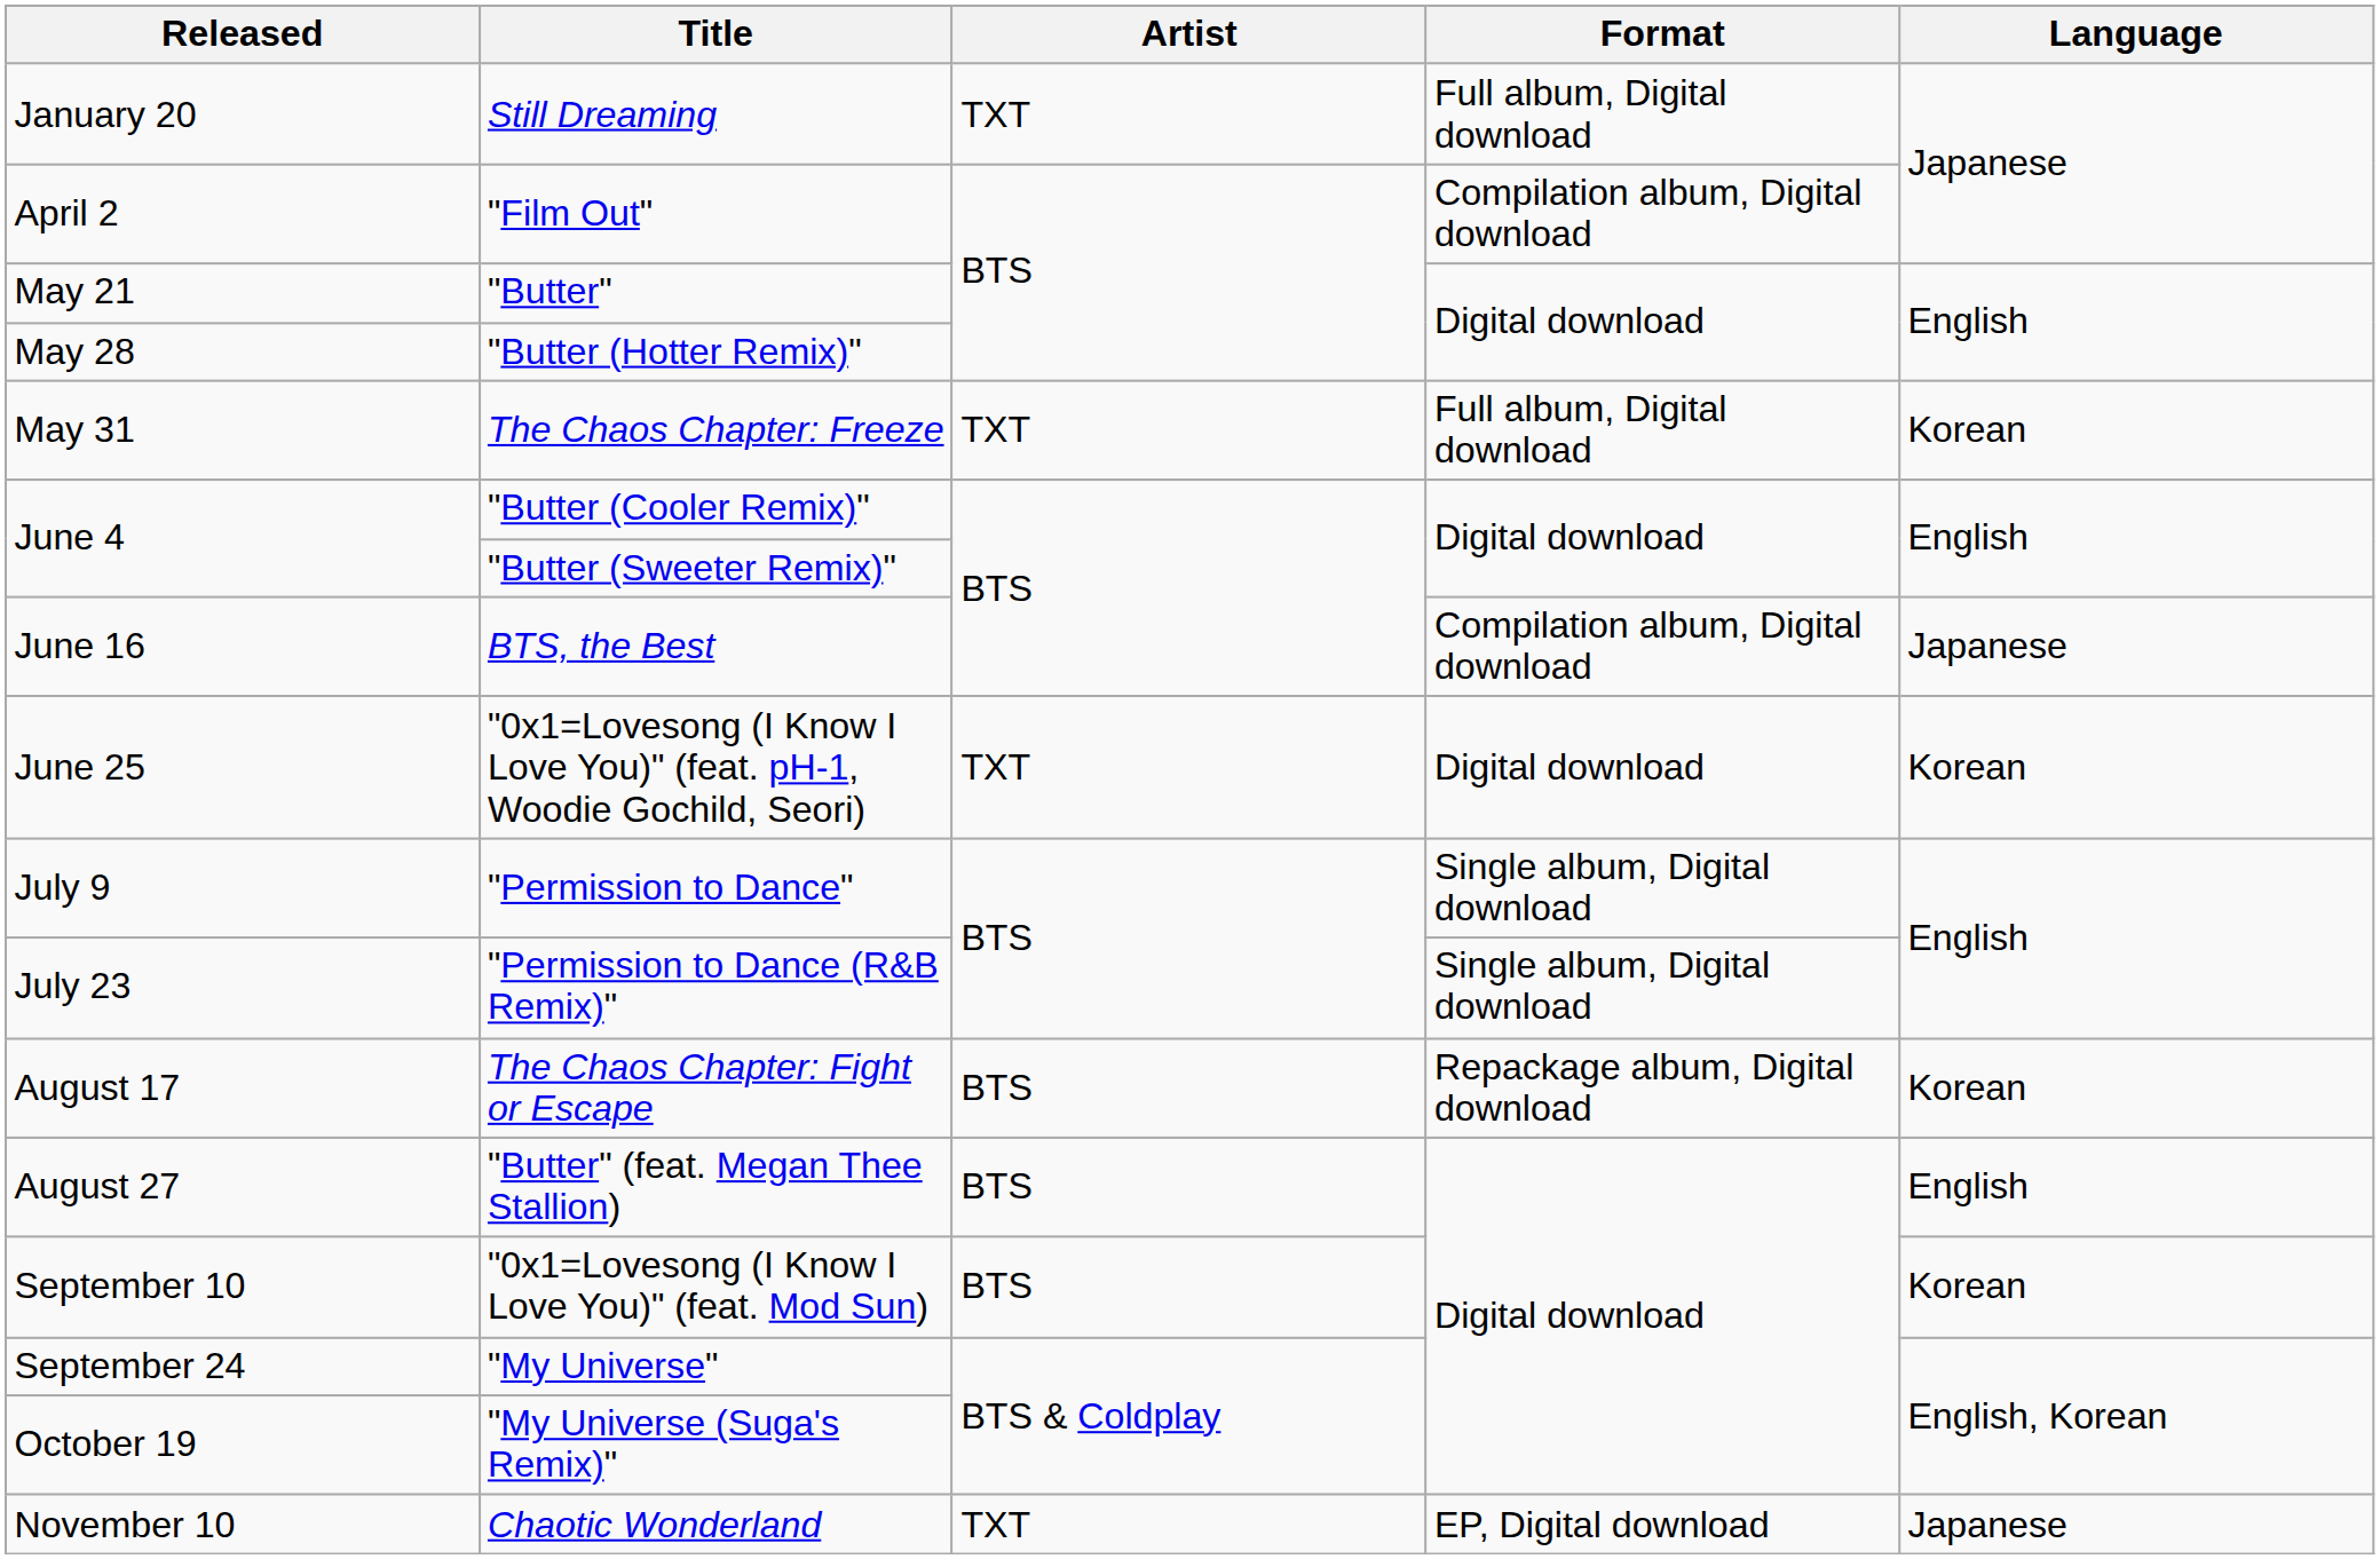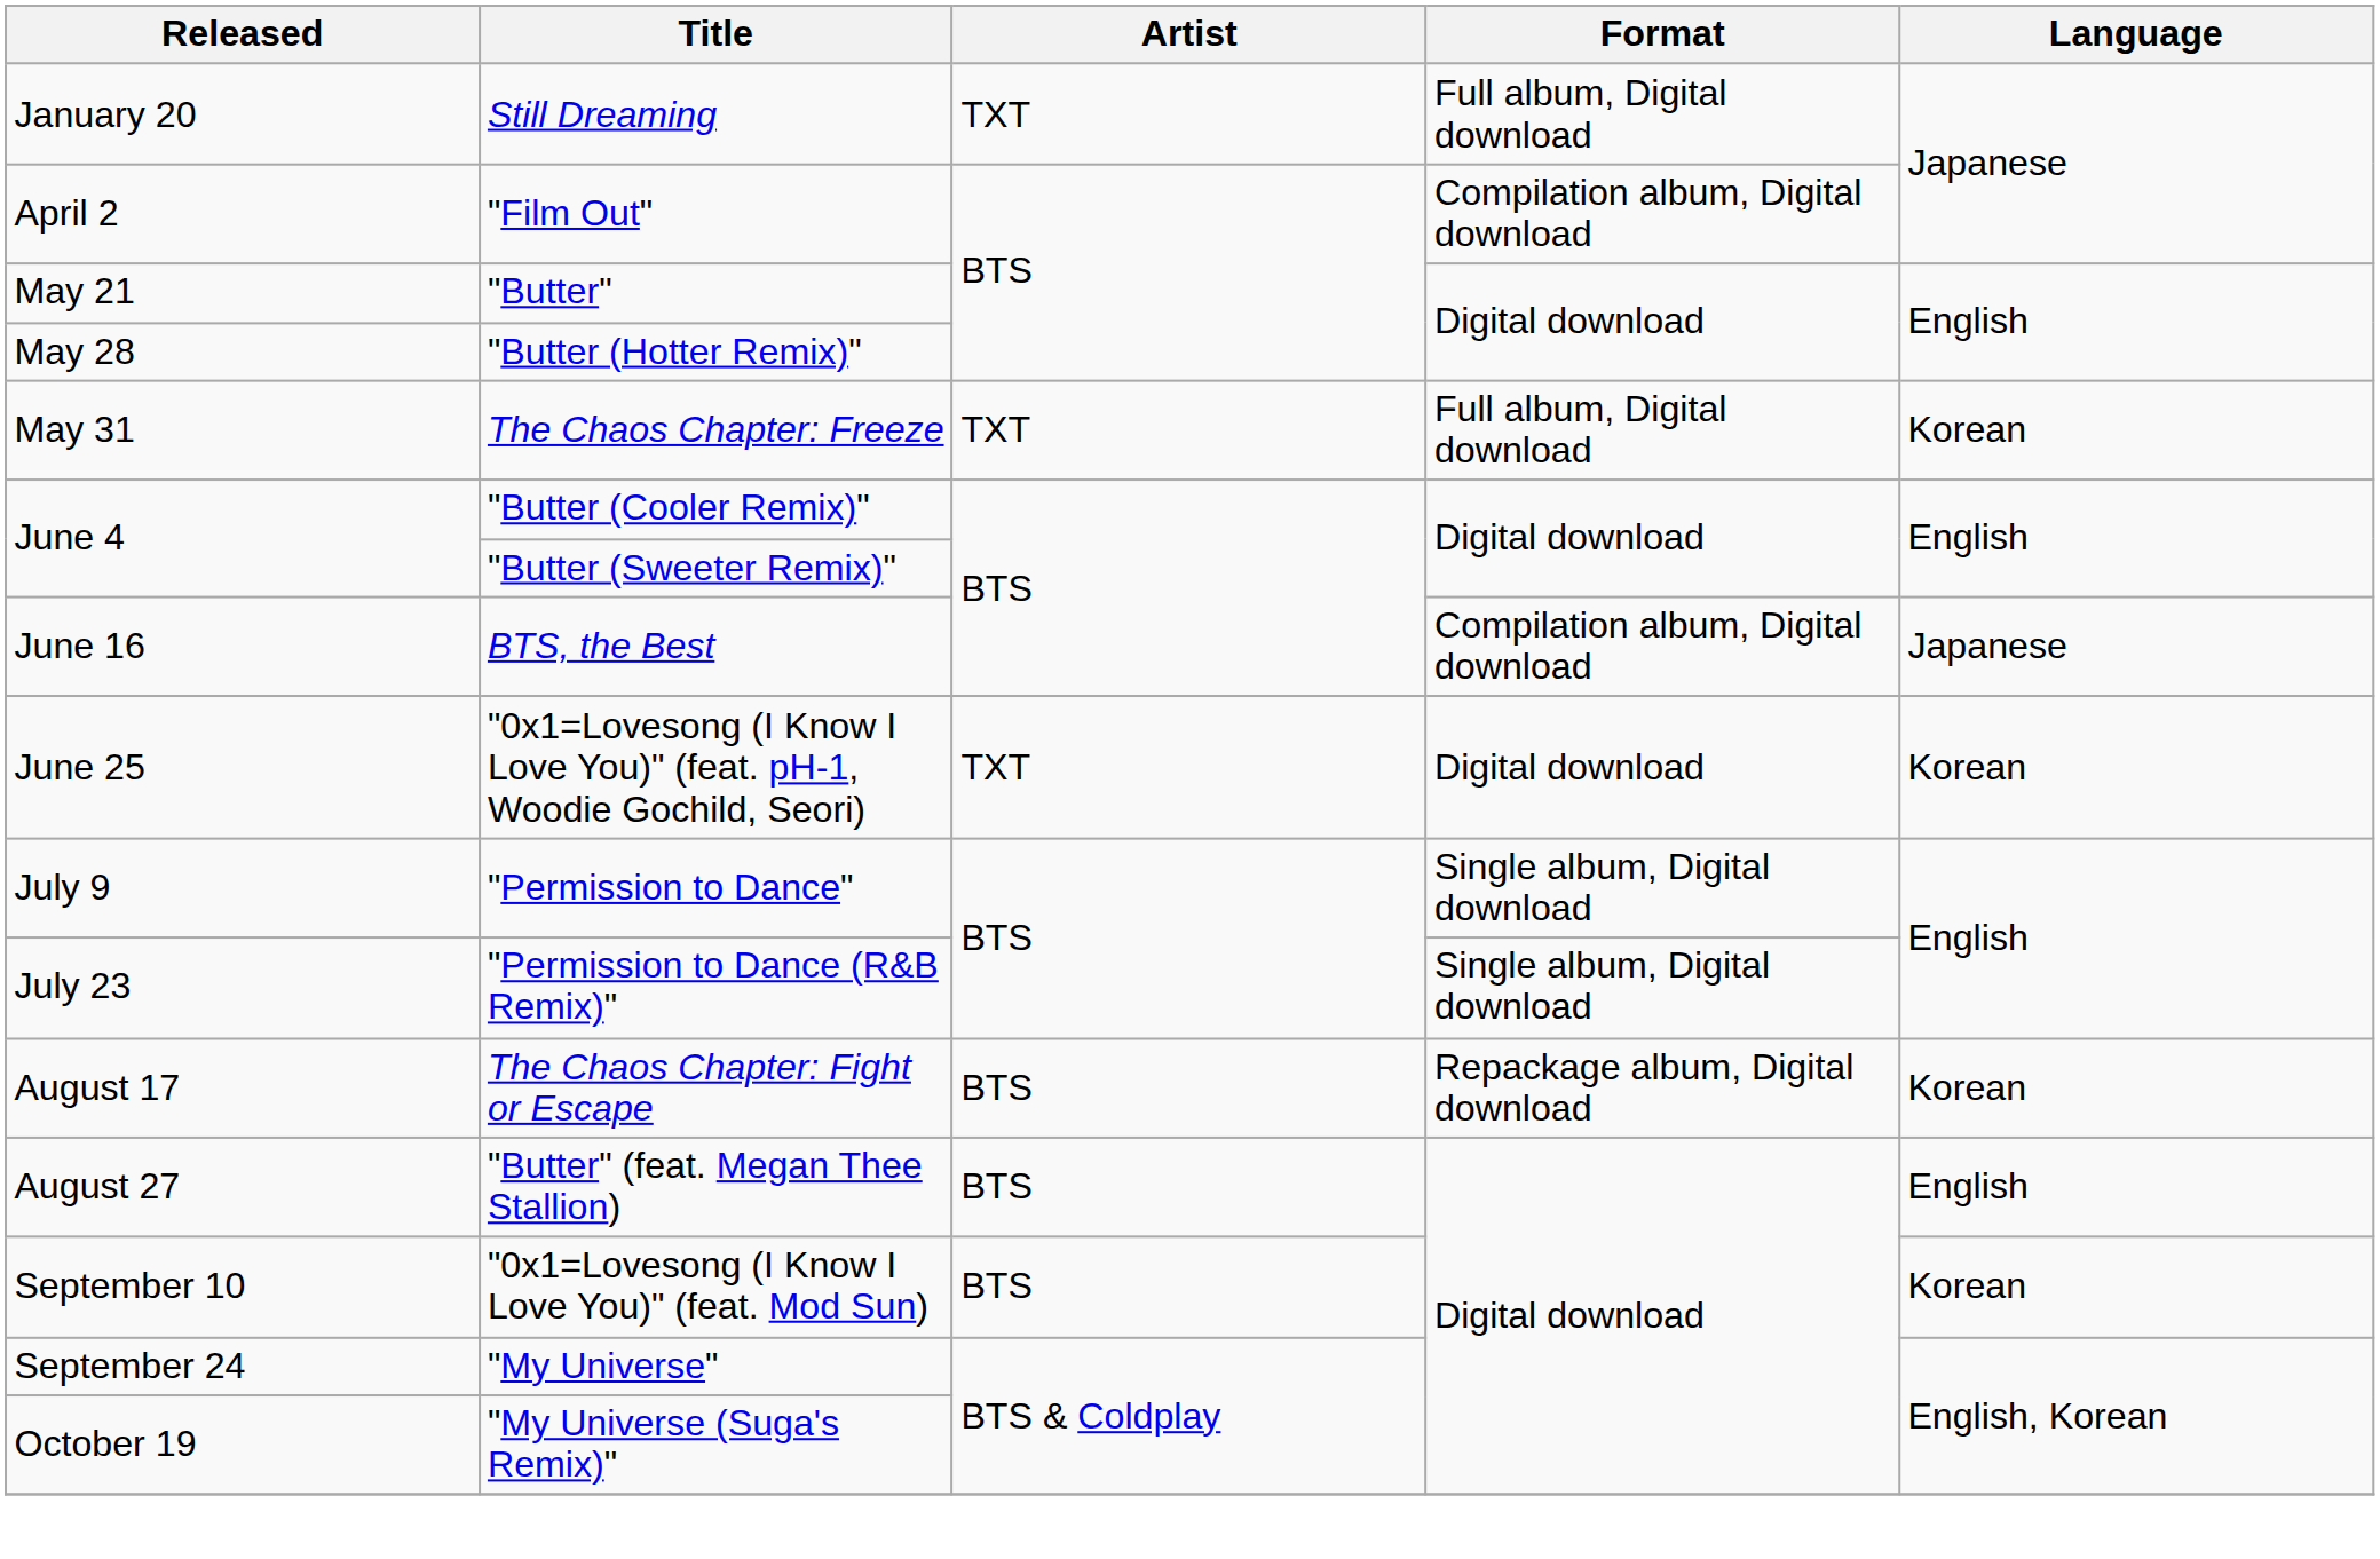 <table class="wikitable sortable" align="left center" style="width:65%;">
 <tr>
 <th style="width:20%;">Released</th>
 <th style="width:20%;">Title</th>
 <th style="width:20%;">Artist</th>
 <th style="width:20%;">Format</th>
 <th style="width:20%;">Language</th>
 </tr>
 <tr>
 <td>January 20</td>
 <td><em><a href='#'>Still Dreaming</a></em></td>
 <td>TXT</td>
 <td>Full album, Digital download</td>
 <td rowspan="2">Japanese</td>
 </tr>
 <tr>
 <td>April 2</td>
 <td>"<a href='#'>Film Out</a>"</td>
 <td rowspan="3">BTS</td>
 <td>Compilation album, Digital download</td>
 </tr>
 <tr>
 <td>May 21</td>
 <td>"<a href='#'>Butter</a>"</td>
 <td rowspan="2">Digital download</td>
 <td rowspan="2">English</td>
 </tr>
 <tr>
 <td>May 28</td>
 <td>"<a href='#'>Butter (Hotter Remix)</a>"</td>
 </tr>
 <tr>
 <td>May 31</td>
 <td><em><a href='#'>The Chaos Chapter: Freeze</a></em></td>
 <td>TXT</td>
 <td>Full album, Digital download</td>
 <td>Korean</td>
 </tr>
 <tr>
 <td rowspan="2">June 4</td>
 <td>"<a href='#'>Butter (Cooler Remix)</a>"</td>
 <td rowspan="3">BTS</td>
 <td rowspan="2">Digital download</td>
 <td rowspan="2">English</td>
 </tr>
 <tr>
 <td>"<a href='#'>Butter (Sweeter Remix)</a>"</td>
 </tr>
 <tr>
 <td>June 16</td>
 <td><em><a href='#'>BTS, the Best</a></em></td>
 <td>Compilation album, Digital download</td>
 <td>Japanese</td>
 </tr>
 <tr>
 <td>June 25</td>
 <td>"0x1=Lovesong (I Know I Love You)" (feat. <a href='#'>pH-1</a>, Woodie Gochild, Seori)</td>
 <td>TXT</td>
 <td>Digital download</td>
 <td>Korean</td>
 </tr>
 <tr>
 <td>July 9</td>
 <td>"<a href='#'>Permission to Dance</a>"</td>
 <td rowspan="2">BTS</td>
 <td>Single album, Digital download</td>
 <td rowspan="2">English</td>
 </tr>
 <tr>
 <td>July 23</td>
 <td>"<a href='#'>Permission to Dance (R&B Remix)</a>"</td>
 <td>Single album, Digital download</td>
 </tr>
 <tr>
 <td>August 17</td>
 <td><em><a href='#'>The Chaos Chapter: Fight or Escape</a></em></td>
 <td>BTS</td>
 <td>Repackage album, Digital download</td>
 <td>Korean</td>
 </tr>
 <tr>
 <td>August 27</td>
 <td>"<a href='#'>Butter</a>" (feat.  <a href='#'>Megan Thee Stallion</a>)</td>
 <td>BTS</td>
 <td rowspan="4">Digital download</td>
 <td>English</td>
 </tr>
 <tr>
 <td>September 10</td>
 <td>"0x1=Lovesong (I Know I Love You)" (feat. <a href='#'>Mod Sun</a>)</td>
 <td>BTS</td>
 <td>Korean</td>
 </tr>
 <tr>
 <td>September 24</td>
 <td>"<a href='#'>My Universe</a>"</td>
 <td rowspan="2">BTS & <a href='#'>Coldplay</a></td>
 <td rowspan="2">English, Korean</td>
 </tr>
 <tr>
 <td>October 19</td>
 <td>"<a href='#'>My Universe (Suga's Remix)</a>"</td>
 </tr>
 <tr>
-<td>November 10</td>
-<td><em><a href='#'>Chaotic Wonderland</a></em></td>
-<td>TXT</td>
-<td>EP, Digital download</td>
-<td>Japanese</td>
-</tr>
-<tr>
 </tr>
 </table>
